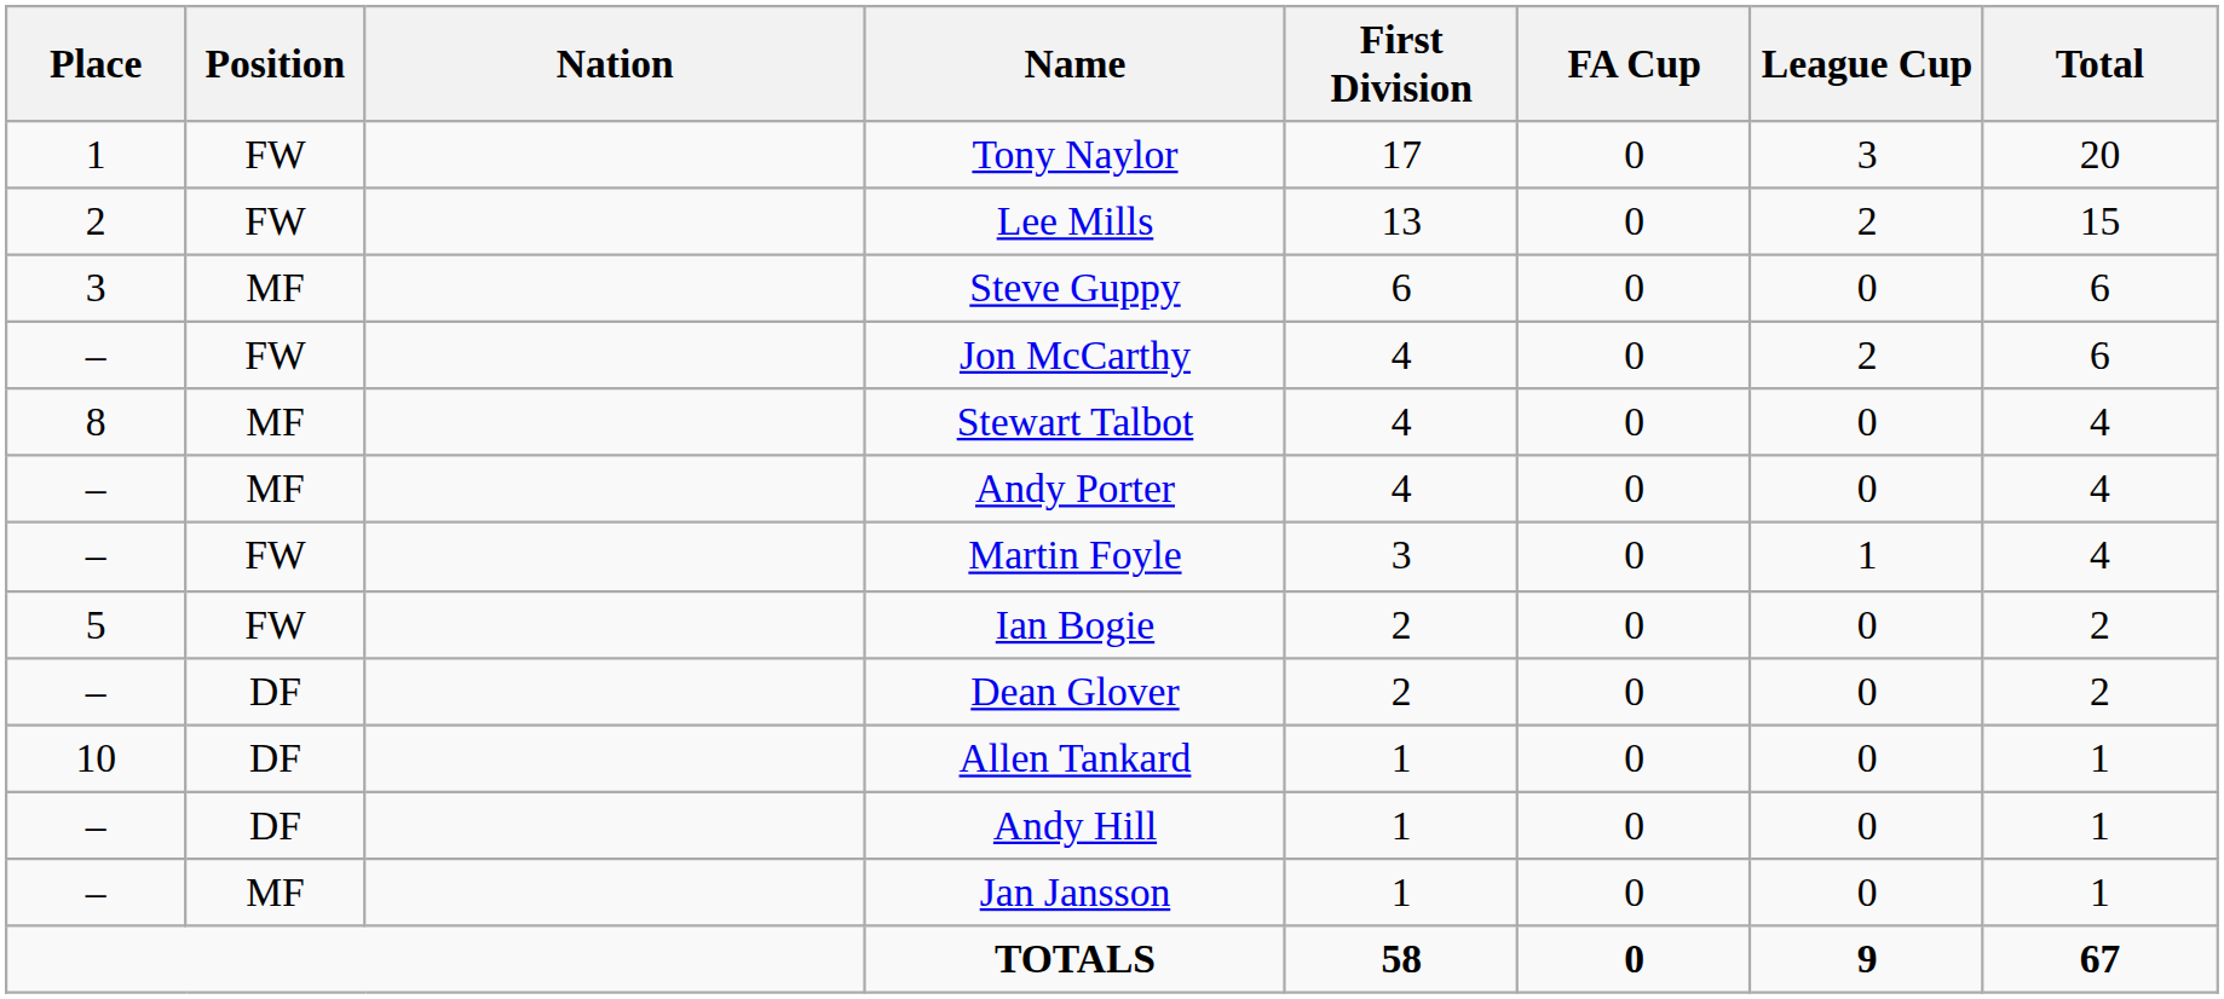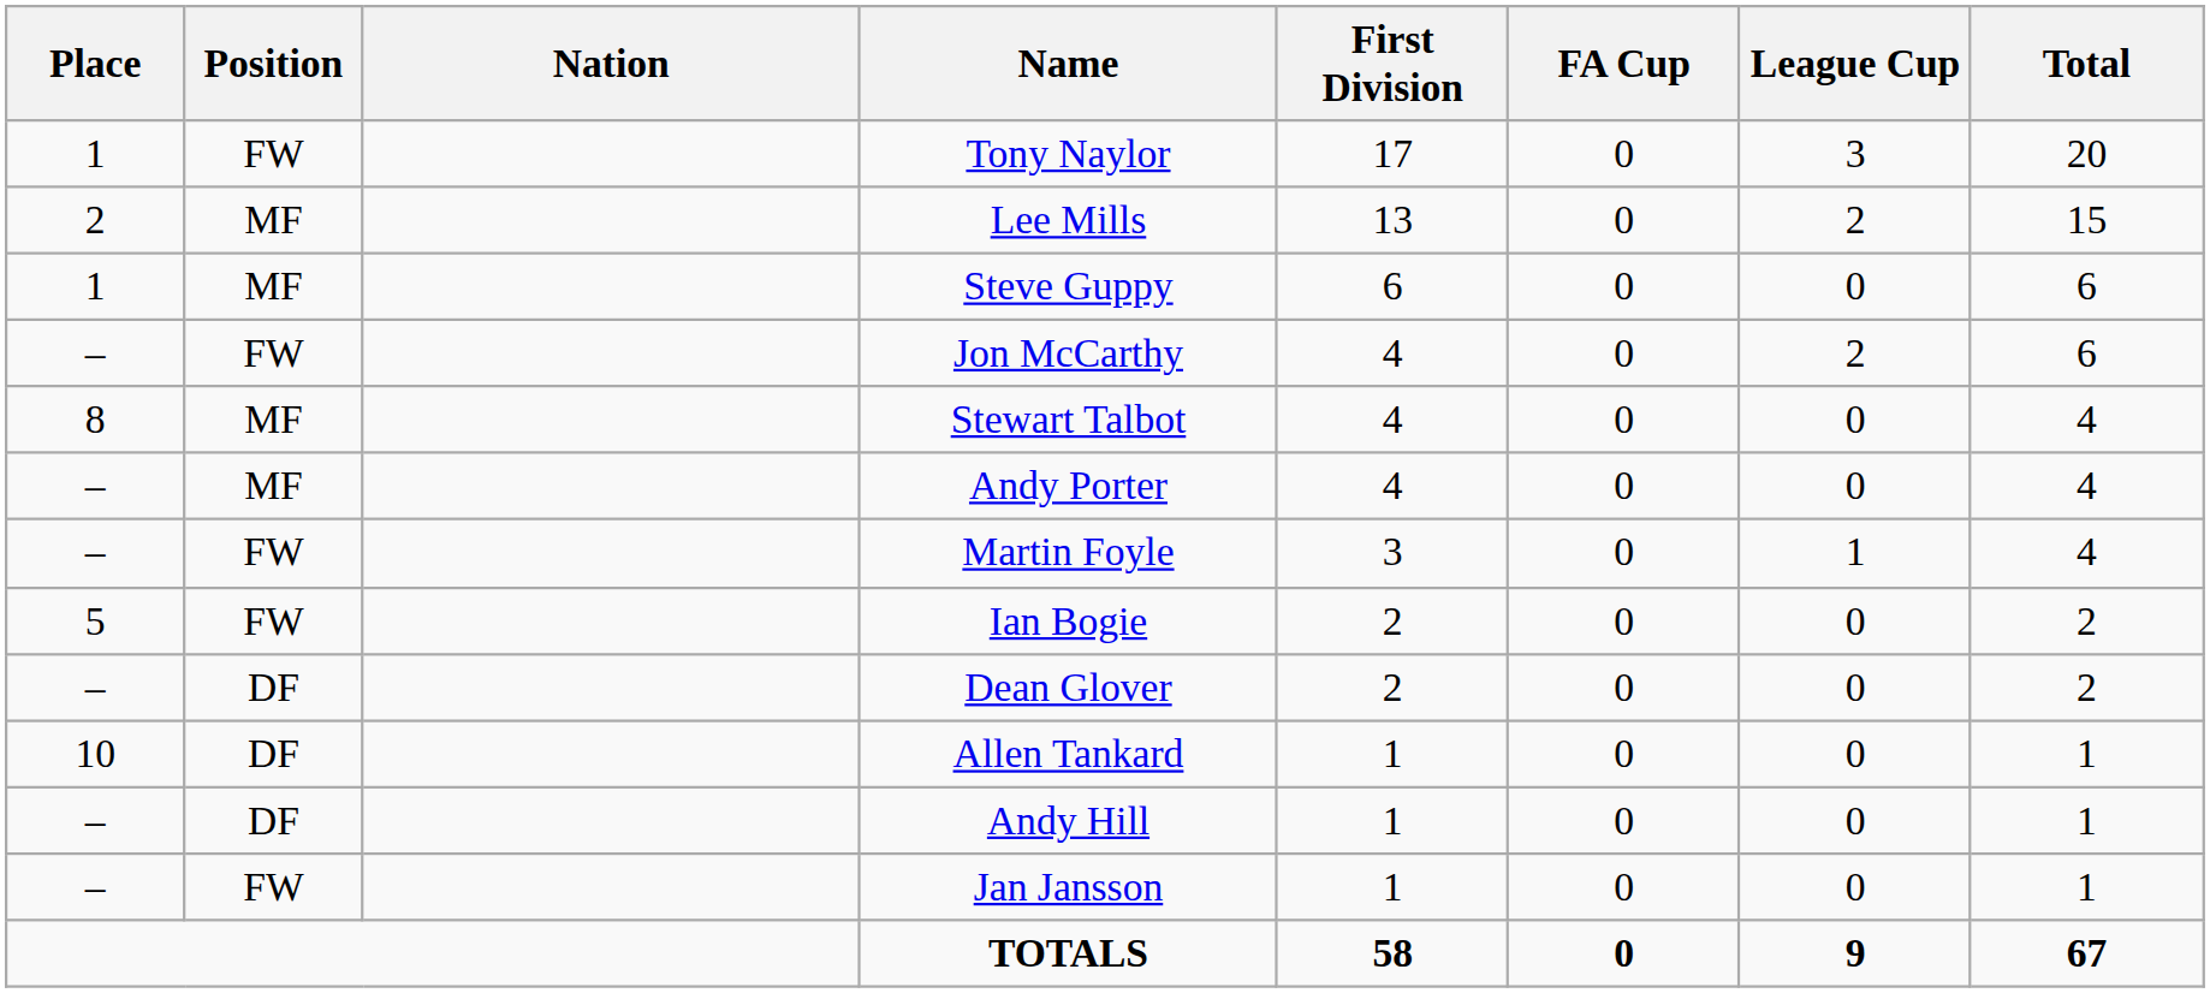 <table class="wikitable" style="font-size: 95%; text-align: center;">
 <tr>
 <th width=60>Place</th>
 <th width=60>Position</th>
 <th width=180>Nation</th>
 <th width=150>Name</th>
 <th width=80>First Division</th>
 <th width=80>FA Cup</th>
 <th width=80>League Cup</th>
 <th width=80>Total</th>
 </tr>
 <tr>
 <td>1</td>
 <td>FW</td>
 <td></td>
 <td><a href='#'>Tony Naylor</a></td>
 <td>17</td>
 <td>0</td>
 <td>3</td>
 <td>20</td>
 </tr>
 <tr>
 <td>2</td>
-<td>FW</td>
+<td>MF</td>
 <td></td>
 <td><a href='#'>Lee Mills</a></td>
 <td>13</td>
 <td>0</td>
 <td>2</td>
 <td>15</td>
 </tr>
 <tr>
-<td>3</td>
+<td>1</td>
 <td>MF</td>
 <td></td>
 <td><a href='#'>Steve Guppy</a></td>
 <td>6</td>
 <td>0</td>
 <td>0</td>
 <td>6</td>
 </tr>
 <tr>
 <td>–</td>
 <td>FW</td>
 <td></td>
 <td><a href='#'>Jon McCarthy</a></td>
 <td>4</td>
 <td>0</td>
 <td>2</td>
 <td>6</td>
 </tr>
 <tr>
 <td>8</td>
 <td>MF</td>
 <td></td>
 <td><a href='#'>Stewart Talbot</a></td>
 <td>4</td>
 <td>0</td>
 <td>0</td>
 <td>4</td>
 </tr>
 <tr>
 <td>–</td>
 <td>MF</td>
 <td></td>
 <td><a href='#'>Andy Porter</a></td>
 <td>4</td>
 <td>0</td>
 <td>0</td>
 <td>4</td>
 </tr>
 <tr>
 <td>–</td>
 <td>FW</td>
 <td></td>
 <td><a href='#'>Martin Foyle</a></td>
 <td>3</td>
 <td>0</td>
 <td>1</td>
 <td>4</td>
 </tr>
 <tr>
 <td>5</td>
 <td>FW</td>
 <td></td>
 <td><a href='#'>Ian Bogie</a></td>
 <td>2</td>
 <td>0</td>
 <td>0</td>
 <td>2</td>
 </tr>
 <tr>
 <td>–</td>
 <td>DF</td>
 <td></td>
 <td><a href='#'>Dean Glover</a></td>
 <td>2</td>
 <td>0</td>
 <td>0</td>
 <td>2</td>
 </tr>
 <tr>
 <td>10</td>
 <td>DF</td>
 <td></td>
 <td><a href='#'>Allen Tankard</a></td>
 <td>1</td>
 <td>0</td>
 <td>0</td>
 <td>1</td>
 </tr>
 <tr>
 <td>–</td>
 <td>DF</td>
 <td></td>
 <td><a href='#'>Andy Hill</a></td>
 <td>1</td>
 <td>0</td>
 <td>0</td>
 <td>1</td>
 </tr>
 <tr>
 <td>–</td>
-<td>MF</td>
+<td>FW</td>
 <td></td>
 <td><a href='#'>Jan Jansson</a></td>
 <td>1</td>
 <td>0</td>
 <td>0</td>
 <td>1</td>
 </tr>
 <tr>
 <td colspan="3"></td>
 <td><strong>TOTALS</strong></td>
 <td><strong>58</strong></td>
 <td><strong>0</strong></td>
 <td><strong>9</strong></td>
 <td><strong>67</strong></td>
 </tr>
 </table>
